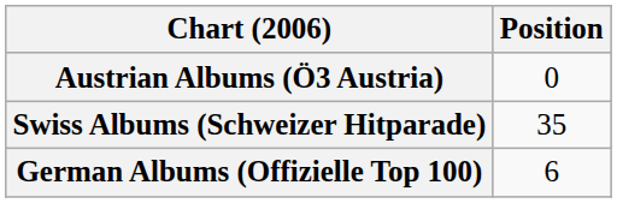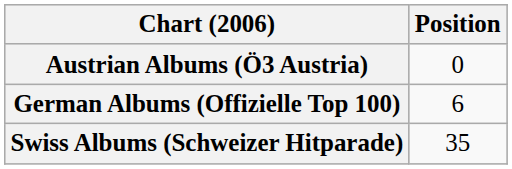 <table class="wikitable sortable plainrowheaders" style="text-align:center">
 <tr>
 <th scope="col">Chart (2006)</th>
 <th scope="col">Position</th>
 </tr>
 <tr>
 <th scope="row">Austrian Albums (Ö3 Austria)</th>
 <td>0</td>
 </tr>
 <tr>
+<th scope="row">German Albums (Offizielle Top 100)</th>
+<td>6</td>
+</tr>
+<tr>
 <th scope="row">Swiss Albums (Schweizer Hitparade)</th>
 <td>35</td>
 </tr>
-<tr>
-<th scope="row">German Albums (Offizielle Top 100)</th>
-<td>6</td>
-</tr>
 </table>
